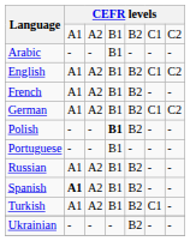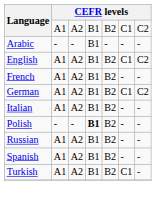 <table class="wikitable">
 <tr>
 <th rowspan=2>Language</th>
 <th colspan=6><a href='#'>CEFR</a> levels</th>
 </tr>
 <tr>
 <td>A1</td>
 <td>A2</td>
 <td>B1</td>
 <td>B2</td>
 <td>C1</td>
 <td>C2</td>
 </tr>
 <tr>
 <td><a href='#'>Arabic</a></td>
 <td>-</td>
 <td>-</td>
 <td>B1</td>
 <td>-</td>
 <td>-</td>
 <td>-</td>
 </tr>
 <tr>
 <td><a href='#'>English</a></td>
 <td>A1</td>
 <td>A2</td>
 <td>B1</td>
 <td>B2</td>
 <td>C1</td>
 <td>C2</td>
 </tr>
 <tr>
 <td><a href='#'>French</a></td>
 <td>A1</td>
 <td>A2</td>
 <td>B1</td>
 <td>B2</td>
 <td>-</td>
 <td>-</td>
 </tr>
 <tr>
 <td><a href='#'>German</a></td>
 <td>A1</td>
 <td>A2</td>
 <td>B1</td>
 <td>B2</td>
 <td>C1</td>
 <td>C2</td>
 </tr>
 <tr>
+<td><a href='#'>Italian</a></td>
+<td>A1</td>
+<td>A2</td>
+<td>B1</td>
+<td>B2</td>
+<td>-</td>
+<td>-</td>
+</tr>
+<tr>
 <td><a href='#'>Polish</a></td>
 <td>-</td>
 <td>-</td>
 <td><strong>B1</strong></td>
 <td>B2</td>
-<td>-</td>
-<td>-</td>
-</tr>
-<tr>
-<td><a href='#'>Portuguese</a></td>
-<td>-</td>
-<td>-</td>
-<td>B1</td>
-<td>-</td>
 <td>-</td>
 <td>-</td>
 </tr>
 <tr>
 <td><a href='#'>Russian</a></td>
 <td>A1</td>
 <td>A2</td>
 <td>B1</td>
 <td>B2</td>
 <td>-</td>
 <td>-</td>
 </tr>
 <tr>
 <td><a href='#'>Spanish</a></td>
-<td><strong>A1</strong></td>
+<td>A1</td>
 <td>A2</td>
 <td>B1</td>
 <td>B2</td>
 <td>-</td>
 <td>-</td>
 </tr>
 <tr>
 <td><a href='#'>Turkish</a></td>
 <td>A1</td>
 <td>A2</td>
 <td>B1</td>
 <td>B2</td>
 <td>C1</td>
 <td>-</td>
 </tr>
 <tr>
 </tr>
 <tr>
-<td><a href='#'>Ukrainian</a></td>
-<td>-</td>
-<td>-</td>
-<td>-</td>
-<td>B2</td>
-<td>-</td>
-<td>-</td>
-</tr>
-<tr>
 </tr>
 </table>
